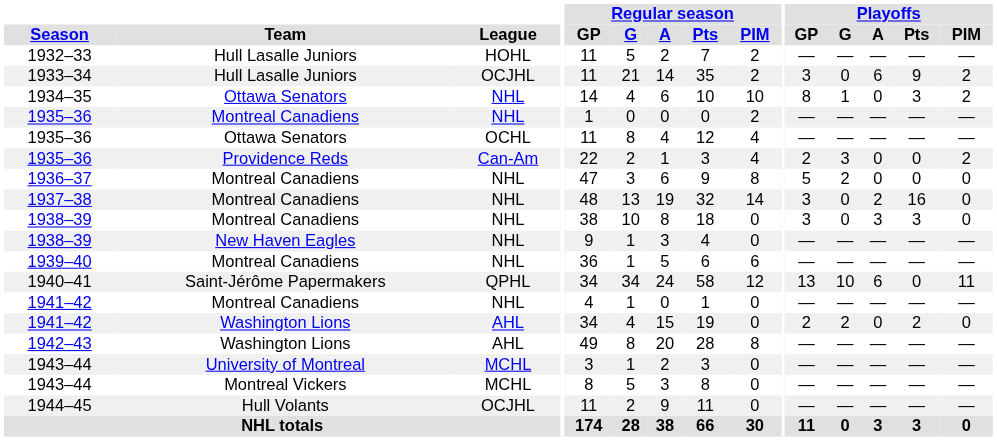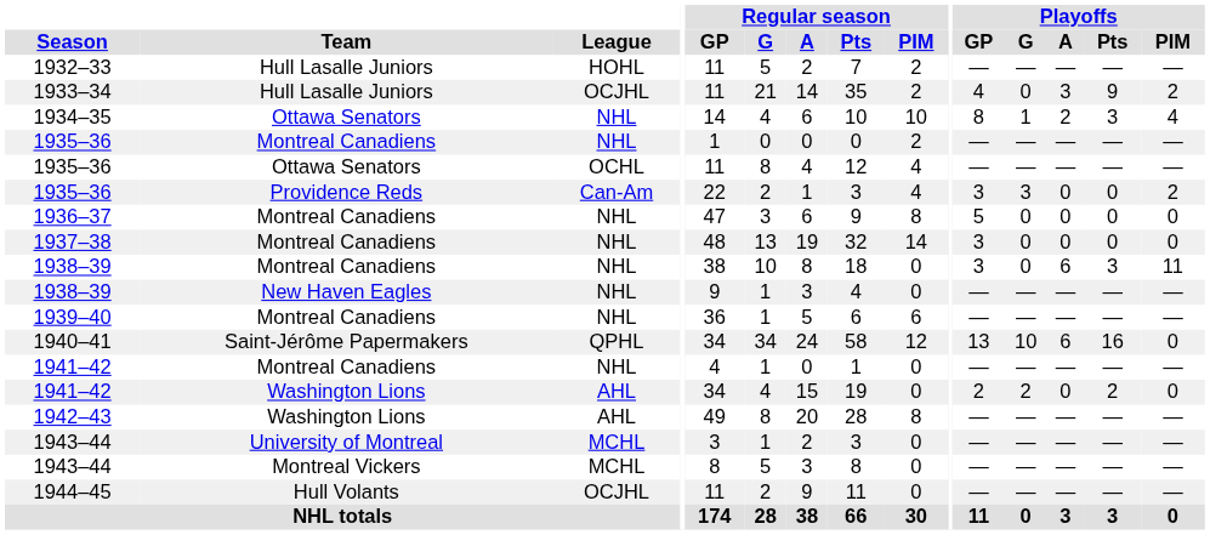 <table border="0" cellpadding="1" cellspacing="0" style="text-align:center; width:60em">
 <tr bgcolor="#e0e0e0">
 <th colspan="3" bgcolor="#ffffff"></th>
 <th rowspan="100" bgcolor="#ffffff"></th>
 <th colspan="5"><a href='#'>Regular season</a></th>
 <th rowspan="100" bgcolor="#ffffff"></th>
 <th colspan="5"><a href='#'>Playoffs</a></th>
 </tr>
 <tr bgcolor="#e0e0e0">
 <th><a href='#'>Season</a></th>
 <th>Team</th>
 <th>League</th>
 <th>GP</th>
 <th><a href='#'>G</a></th>
 <th><a href='#'>A</a></th>
 <th><a href='#'>Pts</a></th>
 <th><a href='#'>PIM</a></th>
 <th>GP</th>
 <th>G</th>
 <th>A</th>
 <th>Pts</th>
 <th>PIM</th>
 </tr>
 <tr>
 <td>1932–33</td>
 <td>Hull Lasalle Juniors</td>
 <td>HOHL</td>
 <td>11</td>
 <td>5</td>
 <td>2</td>
 <td>7</td>
 <td>2</td>
 <td>—</td>
 <td>—</td>
 <td>—</td>
 <td>—</td>
 <td>—</td>
 </tr>
 <tr bgcolor="#f0f0f0">
 <td>1933–34</td>
 <td>Hull Lasalle Juniors</td>
 <td>OCJHL</td>
 <td>11</td>
 <td>21</td>
 <td>14</td>
 <td>35</td>
 <td>2</td>
+<td>4</td>
+<td>0</td>
 <td>3</td>
-<td>0</td>
-<td>6</td>
 <td>9</td>
 <td>2</td>
 </tr>
 <tr>
 <td>1934–35</td>
 <td><a href='#'>Ottawa Senators</a></td>
 <td><a href='#'>NHL</a></td>
 <td>14</td>
 <td>4</td>
 <td>6</td>
 <td>10</td>
 <td>10</td>
 <td>8</td>
 <td>1</td>
-<td>0</td>
+<td>2</td>
 <td>3</td>
-<td>2</td>
+<td>4</td>
 </tr>
 <tr bgcolor="#f0f0f0">
 <td><a href='#'>1935–36</a></td>
 <td><a href='#'>Montreal Canadiens</a></td>
 <td><a href='#'>NHL</a></td>
 <td>1</td>
 <td>0</td>
 <td>0</td>
 <td>0</td>
 <td>2</td>
 <td>—</td>
 <td>—</td>
 <td>—</td>
 <td>—</td>
 <td>—</td>
 </tr>
 <tr>
 <td>1935–36</td>
 <td>Ottawa Senators</td>
 <td>OCHL</td>
 <td>11</td>
 <td>8</td>
 <td>4</td>
 <td>12</td>
 <td>4</td>
 <td>—</td>
 <td>—</td>
 <td>—</td>
 <td>—</td>
 <td>—</td>
 </tr>
 <tr bgcolor="#f0f0f0">
 <td><a href='#'>1935–36</a></td>
 <td><a href='#'>Providence Reds</a></td>
 <td><a href='#'>Can-Am</a></td>
 <td>22</td>
 <td>2</td>
 <td>1</td>
 <td>3</td>
 <td>4</td>
-<td>2</td>
+<td>3</td>
 <td>3</td>
 <td>0</td>
 <td>0</td>
 <td>2</td>
 </tr>
 <tr>
 <td><a href='#'>1936–37</a></td>
 <td>Montreal Canadiens</td>
 <td>NHL</td>
 <td>47</td>
 <td>3</td>
 <td>6</td>
 <td>9</td>
 <td>8</td>
 <td>5</td>
-<td>2</td>
+<td>0</td>
 <td>0</td>
 <td>0</td>
 <td>0</td>
 </tr>
 <tr bgcolor="#f0f0f0">
 <td><a href='#'>1937–38</a></td>
 <td>Montreal Canadiens</td>
 <td>NHL</td>
 <td>48</td>
 <td>13</td>
 <td>19</td>
 <td>32</td>
 <td>14</td>
 <td>3</td>
 <td>0</td>
-<td>2</td>
-<td>16</td>
+<td>0</td>
+<td>0</td>
 <td>0</td>
 </tr>
 <tr>
 <td><a href='#'>1938–39</a></td>
 <td>Montreal Canadiens</td>
 <td>NHL</td>
 <td>38</td>
 <td>10</td>
 <td>8</td>
 <td>18</td>
 <td>0</td>
 <td>3</td>
 <td>0</td>
+<td>6</td>
 <td>3</td>
-<td>3</td>
-<td>0</td>
+<td>11</td>
 </tr>
 <tr bgcolor="#f0f0f0">
 <td><a href='#'>1938–39</a></td>
 <td><a href='#'>New Haven Eagles</a></td>
 <td>NHL</td>
 <td>9</td>
 <td>1</td>
 <td>3</td>
 <td>4</td>
 <td>0</td>
 <td>—</td>
 <td>—</td>
 <td>—</td>
 <td>—</td>
 <td>—</td>
 </tr>
 <tr>
 <td><a href='#'>1939–40</a></td>
 <td>Montreal Canadiens</td>
 <td>NHL</td>
 <td>36</td>
 <td>1</td>
 <td>5</td>
 <td>6</td>
 <td>6</td>
 <td>—</td>
 <td>—</td>
 <td>—</td>
 <td>—</td>
 <td>—</td>
 </tr>
 <tr bgcolor="#f0f0f0">
 <td>1940–41</td>
 <td>Saint-Jérôme Papermakers</td>
 <td>QPHL</td>
 <td>34</td>
 <td>34</td>
 <td>24</td>
 <td>58</td>
 <td>12</td>
 <td>13</td>
 <td>10</td>
 <td>6</td>
+<td>16</td>
 <td>0</td>
-<td>11</td>
 </tr>
 <tr>
 <td><a href='#'>1941–42</a></td>
 <td>Montreal Canadiens</td>
 <td>NHL</td>
 <td>4</td>
 <td>1</td>
 <td>0</td>
 <td>1</td>
 <td>0</td>
 <td>—</td>
 <td>—</td>
 <td>—</td>
 <td>—</td>
 <td>—</td>
 </tr>
 <tr bgcolor="#f0f0f0">
 <td><a href='#'>1941–42</a></td>
 <td><a href='#'>Washington Lions</a></td>
 <td><a href='#'>AHL</a></td>
 <td>34</td>
 <td>4</td>
 <td>15</td>
 <td>19</td>
 <td>0</td>
 <td>2</td>
 <td>2</td>
 <td>0</td>
 <td>2</td>
 <td>0</td>
 </tr>
 <tr>
 <td><a href='#'>1942–43</a></td>
 <td>Washington Lions</td>
 <td>AHL</td>
 <td>49</td>
 <td>8</td>
 <td>20</td>
 <td>28</td>
 <td>8</td>
 <td>—</td>
 <td>—</td>
 <td>—</td>
 <td>—</td>
 <td>—</td>
 </tr>
 <tr bgcolor="#f0f0f0">
 <td>1943–44</td>
 <td><a href='#'>University of Montreal</a></td>
 <td><a href='#'>MCHL</a></td>
 <td>3</td>
 <td>1</td>
 <td>2</td>
 <td>3</td>
 <td>0</td>
 <td>—</td>
 <td>—</td>
 <td>—</td>
 <td>—</td>
 <td>—</td>
 </tr>
 <tr>
 <td>1943–44</td>
 <td>Montreal Vickers</td>
 <td>MCHL</td>
 <td>8</td>
 <td>5</td>
 <td>3</td>
 <td>8</td>
 <td>0</td>
 <td>—</td>
 <td>—</td>
 <td>—</td>
 <td>—</td>
 <td>—</td>
 </tr>
 <tr bgcolor="#f0f0f0">
 <td>1944–45</td>
 <td>Hull Volants</td>
 <td>OCJHL</td>
 <td>11</td>
 <td>2</td>
 <td>9</td>
 <td>11</td>
 <td>0</td>
 <td>—</td>
 <td>—</td>
 <td>—</td>
 <td>—</td>
 <td>—</td>
 </tr>
 <tr bgcolor="#e0e0e0">
 <th colspan="3">NHL totals</th>
 <th>174</th>
 <th>28</th>
 <th>38</th>
 <th>66</th>
 <th>30</th>
 <th>11</th>
 <th>0</th>
 <th>3</th>
 <th>3</th>
 <th>0</th>
 </tr>
 </table>
